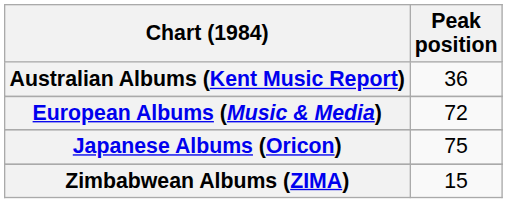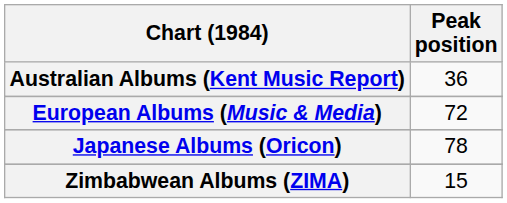 <table class="wikitable sortable plainrowheaders" style="text-align:center">
 <tr>
 <th scope="col">Chart (1984)</th>
 <th scope="col">Peak<br>position</th>
 </tr>
 <tr>
 <th scope="row">Australian Albums (<a href='#'>Kent Music Report</a>)</th>
 <td>36</td>
 </tr>
 <tr>
 </tr>
 <tr>
 <th scope="row"><a href='#'>European Albums</a> (<em><a href='#'>Music & Media</a></em>)</th>
 <td>72</td>
 </tr>
 <tr>
 </tr>
 <tr>
 <th scope="row"><a href='#'>Japanese Albums</a> (<a href='#'>Oricon</a>)</th>
-<td>75</td>
+<td>78</td>
 </tr>
 <tr>
 </tr>
 <tr>
 </tr>
 <tr>
 </tr>
 <tr>
 <th scope="row">Zimbabwean Albums (<a href='#'>ZIMA</a>)</th>
 <td>15</td>
 </tr>
 </table>
